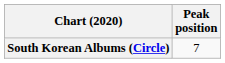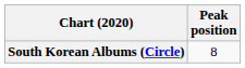 <table class="wikitable plainrowheaders" style="text-align:center;">
 <tr>
 <th scope="col">Chart (2020)</th>
 <th scope="col">Peak<br>position</th>
 </tr>
 <tr>
 <th scope="row">South Korean Albums (<a href='#'>Circle</a>)</th>
-<td>7</td>
+<td>8</td>
 </tr>
 </table>
